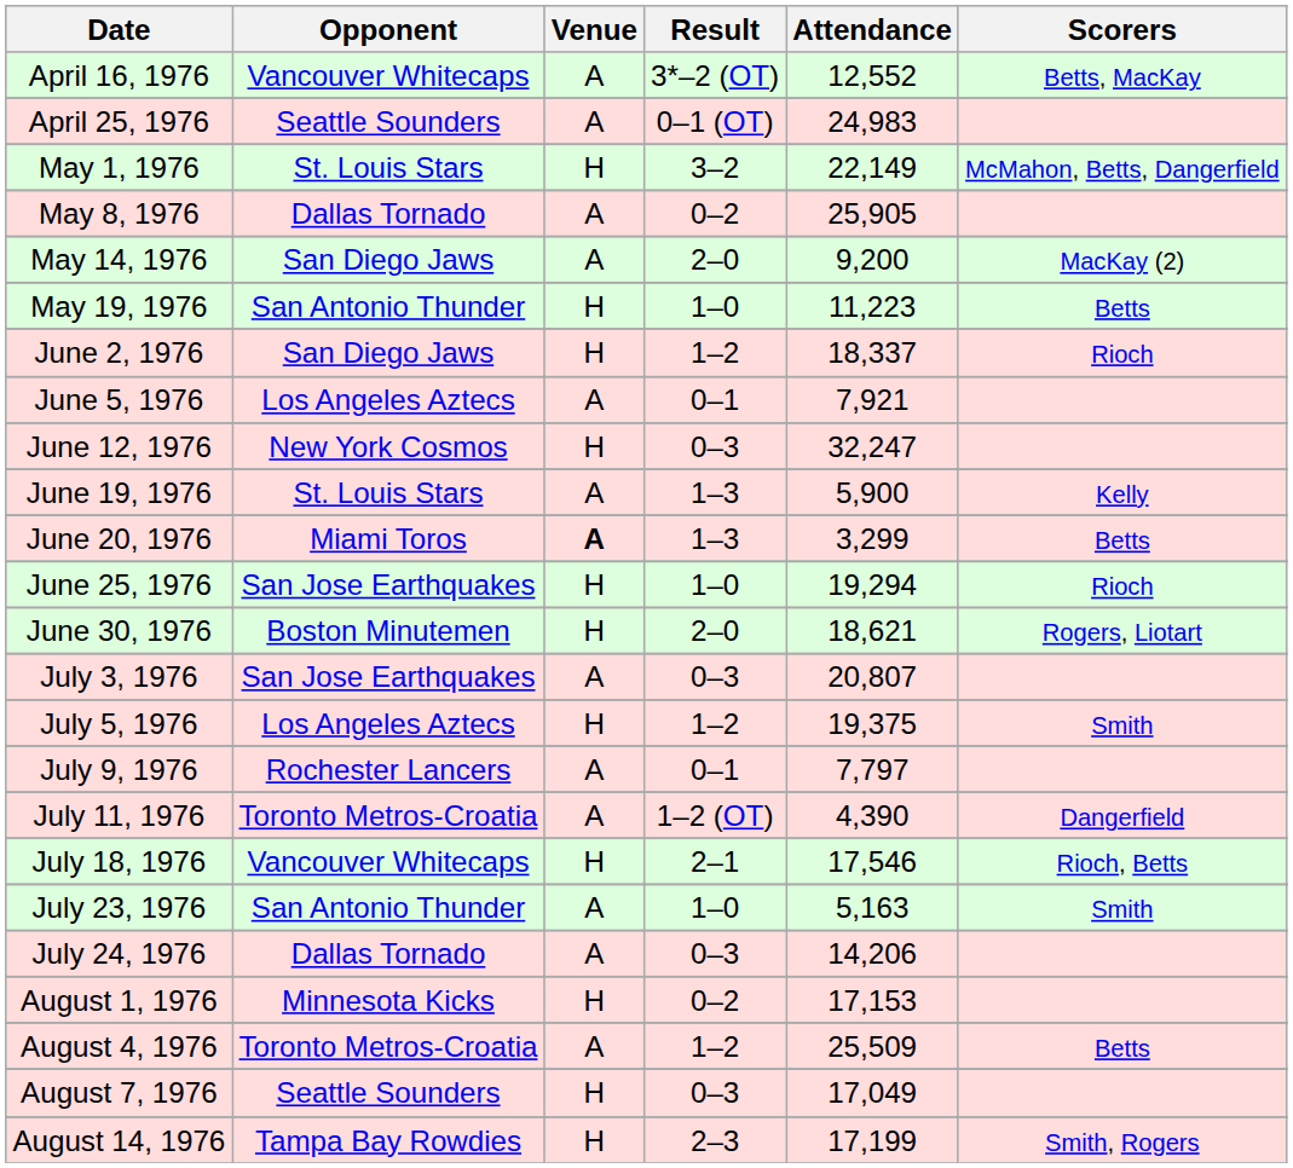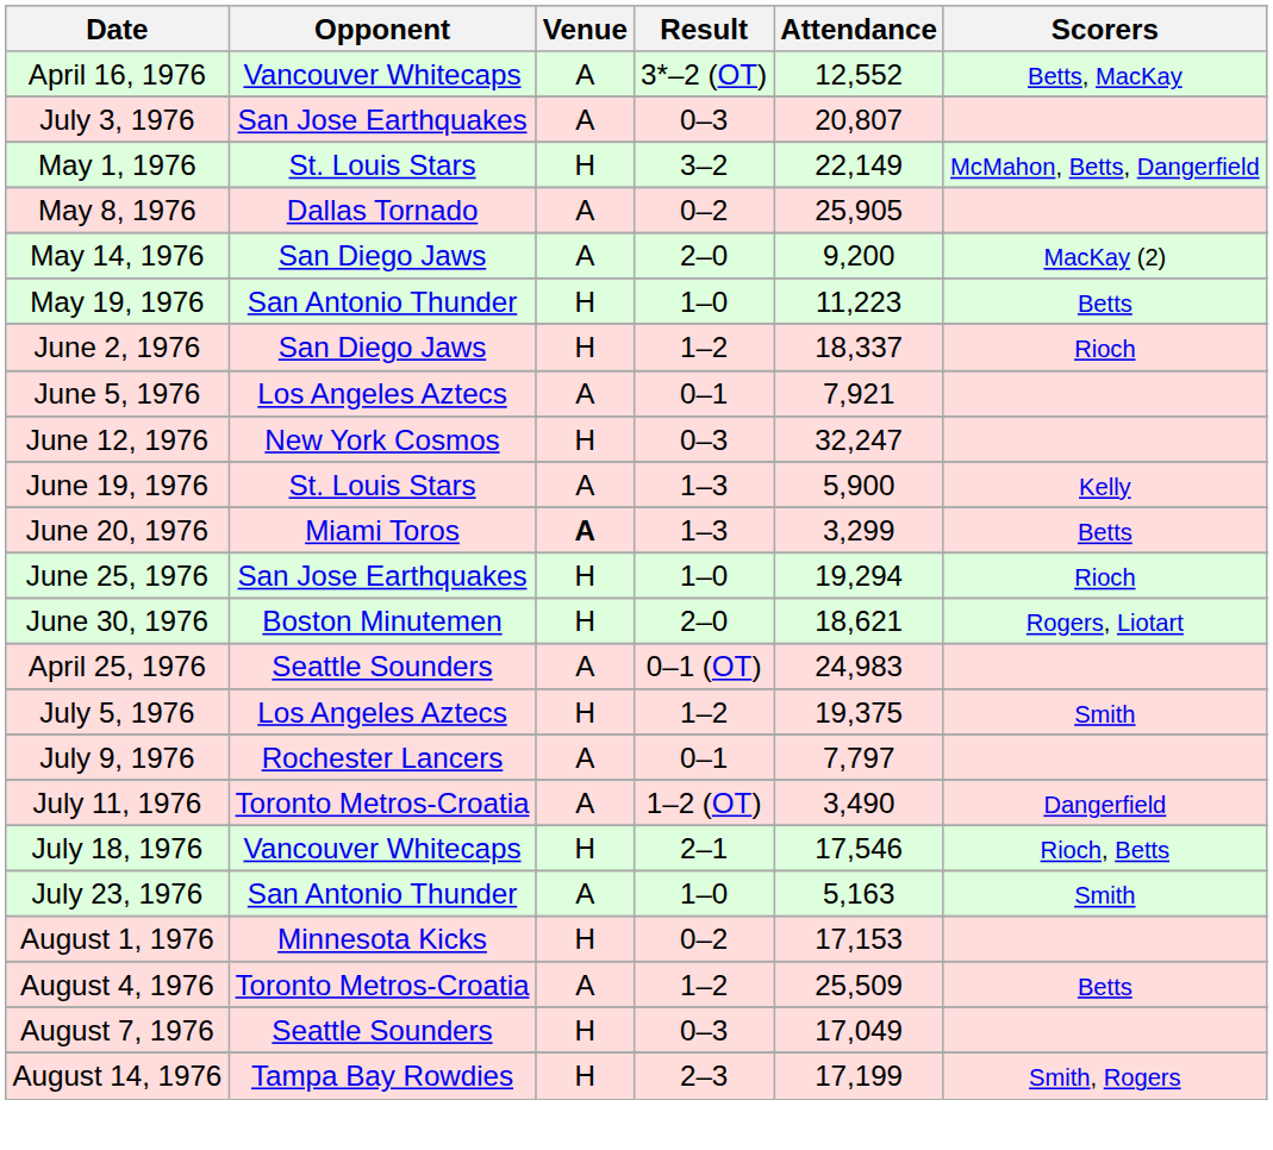 <table class="wikitable" style="font-size:95%; text-align:center">
 <tr>
 <th>Date</th>
 <th>Opponent</th>
 <th>Venue</th>
 <th>Result</th>
 <th>Attendance</th>
 <th>Scorers</th>
 </tr>
 <tr bgcolor="#ddffdd">
 <td>April 16, 1976</td>
 <td><a href='#'>Vancouver Whitecaps</a></td>
 <td>A</td>
 <td>3*–2 (<a href='#'>OT</a>)</td>
 <td>12,552</td>
 <td><small><a href='#'>Betts</a>, <a href='#'>MacKay</a></small></td>
 </tr>
 <tr>
 </tr>
 <tr bgcolor="#ffdddd">
-<td>April 25, 1976</td>
-<td><a href='#'>Seattle Sounders</a></td>
+<td>July 3, 1976</td>
+<td><a href='#'>San Jose Earthquakes</a></td>
 <td>A</td>
-<td>0–1 (<a href='#'>OT</a>)</td>
-<td>24,983</td>
+<td>0–3</td>
+<td>20,807</td>
 <td></td>
 </tr>
 <tr>
 </tr>
 <tr bgcolor="#ddffdd">
 <td>May 1, 1976</td>
 <td><a href='#'>St. Louis Stars</a></td>
 <td>H</td>
 <td>3–2</td>
 <td>22,149</td>
 <td><small><a href='#'>McMahon</a>, <a href='#'>Betts</a>, <a href='#'>Dangerfield</a></small></td>
 </tr>
 <tr>
 </tr>
 <tr bgcolor="#ffdddd">
 <td>May 8, 1976</td>
 <td><a href='#'>Dallas Tornado</a></td>
 <td>A</td>
 <td>0–2</td>
 <td>25,905</td>
 <td></td>
 </tr>
 <tr>
 </tr>
 <tr bgcolor="#ddffdd">
 <td>May 14, 1976</td>
 <td><a href='#'>San Diego Jaws</a></td>
 <td>A</td>
 <td>2–0</td>
 <td>9,200</td>
 <td><small><a href='#'>MacKay</a> (2)</small></td>
 </tr>
 <tr>
 </tr>
 <tr bgcolor="#ddffdd">
 <td>May 19, 1976</td>
 <td><a href='#'>San Antonio Thunder</a></td>
 <td>H</td>
 <td>1–0</td>
 <td>11,223</td>
 <td><small><a href='#'>Betts</a></small></td>
 </tr>
 <tr>
 </tr>
 <tr bgcolor="#ffdddd">
 <td>June 2, 1976</td>
 <td><a href='#'>San Diego Jaws</a></td>
 <td>H</td>
 <td>1–2</td>
 <td>18,337</td>
 <td><small><a href='#'>Rioch</a></small></td>
 </tr>
 <tr>
 </tr>
 <tr bgcolor="#ffdddd">
 <td>June 5, 1976</td>
 <td><a href='#'>Los Angeles Aztecs</a></td>
 <td>A</td>
 <td>0–1</td>
 <td>7,921</td>
 <td></td>
 </tr>
 <tr>
 </tr>
 <tr bgcolor="#ffdddd">
 <td>June 12, 1976</td>
 <td><a href='#'>New York Cosmos</a></td>
 <td>H</td>
 <td>0–3</td>
 <td>32,247</td>
 <td></td>
 </tr>
 <tr>
 </tr>
 <tr bgcolor="#ffdddd">
 <td>June 19, 1976</td>
 <td><a href='#'>St. Louis Stars</a></td>
 <td>A</td>
 <td>1–3</td>
 <td>5,900</td>
 <td><small><a href='#'>Kelly</a></small></td>
 </tr>
 <tr>
 </tr>
 <tr bgcolor="#ffdddd">
 <td>June 20, 1976</td>
 <td><a href='#'>Miami Toros</a></td>
 <td><strong>A</strong></td>
 <td>1–3</td>
 <td>3,299</td>
 <td><small><a href='#'>Betts</a></small></td>
 </tr>
 <tr>
 </tr>
 <tr bgcolor="#ddffdd">
 <td>June 25, 1976</td>
 <td><a href='#'>San Jose Earthquakes</a></td>
 <td>H</td>
 <td>1–0</td>
 <td>19,294</td>
 <td><small><a href='#'>Rioch</a></small></td>
 </tr>
 <tr>
 </tr>
 <tr bgcolor="#ddffdd">
 <td>June 30, 1976</td>
 <td><a href='#'>Boston Minutemen</a></td>
 <td>H</td>
 <td>2–0</td>
 <td>18,621</td>
 <td><small><a href='#'>Rogers</a>, <a href='#'>Liotart</a></small></td>
 </tr>
 <tr>
 </tr>
 <tr bgcolor="#ffdddd">
-<td>July 3, 1976</td>
-<td><a href='#'>San Jose Earthquakes</a></td>
+<td>April 25, 1976</td>
+<td><a href='#'>Seattle Sounders</a></td>
 <td>A</td>
-<td>0–3</td>
-<td>20,807</td>
+<td>0–1 (<a href='#'>OT</a>)</td>
+<td>24,983</td>
 <td></td>
 </tr>
 <tr>
 </tr>
 <tr bgcolor="#ffdddd">
 <td>July 5, 1976</td>
 <td><a href='#'>Los Angeles Aztecs</a></td>
 <td>H</td>
 <td>1–2</td>
 <td>19,375</td>
 <td><small><a href='#'>Smith</a></small></td>
 </tr>
 <tr>
 </tr>
 <tr bgcolor="#ffdddd">
 <td>July 9, 1976</td>
 <td><a href='#'>Rochester Lancers</a></td>
 <td>A</td>
 <td>0–1</td>
 <td>7,797</td>
 <td></td>
 </tr>
 <tr>
 </tr>
 <tr bgcolor="#ffdddd">
 <td>July 11, 1976</td>
 <td><a href='#'>Toronto Metros-Croatia</a></td>
 <td>A</td>
 <td>1–2 (<a href='#'>OT</a>)</td>
-<td>4,390</td>
+<td>3,490</td>
 <td><small><a href='#'>Dangerfield</a></small></td>
 </tr>
 <tr>
 </tr>
 <tr bgcolor="#ddffdd">
 <td>July 18, 1976</td>
 <td><a href='#'>Vancouver Whitecaps</a></td>
 <td>H</td>
 <td>2–1</td>
 <td>17,546</td>
 <td><small><a href='#'>Rioch</a>, <a href='#'>Betts</a></small></td>
 </tr>
 <tr>
 </tr>
 <tr bgcolor="#ddffdd">
 <td>July 23, 1976</td>
 <td><a href='#'>San Antonio Thunder</a></td>
 <td>A</td>
 <td>1–0</td>
 <td>5,163</td>
 <td><small><a href='#'>Smith</a></small></td>
 </tr>
 <tr>
-</tr>
-<tr bgcolor="#ffdddd">
-<td>July 24, 1976</td>
-<td><a href='#'>Dallas Tornado</a></td>
-<td>A</td>
-<td>0–3</td>
-<td>14,206</td>
-<td></td>
 </tr>
 <tr>
 </tr>
 <tr bgcolor="#ffdddd">
 <td>August 1, 1976</td>
 <td><a href='#'>Minnesota Kicks</a></td>
 <td>H</td>
 <td>0–2</td>
 <td>17,153</td>
 <td></td>
 </tr>
 <tr>
 </tr>
 <tr bgcolor="#ffdddd">
 <td>August 4, 1976</td>
 <td><a href='#'>Toronto Metros-Croatia</a></td>
 <td>A</td>
 <td>1–2</td>
 <td>25,509</td>
 <td><small><a href='#'>Betts</a></small></td>
 </tr>
 <tr>
 </tr>
 <tr bgcolor="#ffdddd">
 <td>August 7, 1976</td>
 <td><a href='#'>Seattle Sounders</a></td>
 <td>H</td>
 <td>0–3</td>
 <td>17,049</td>
 <td></td>
 </tr>
 <tr>
 </tr>
 <tr bgcolor="#ffdddd">
 <td>August 14, 1976</td>
 <td><a href='#'>Tampa Bay Rowdies</a></td>
 <td>H</td>
 <td>2–3</td>
 <td>17,199</td>
 <td><small><a href='#'>Smith</a>, <a href='#'>Rogers</a></small></td>
 </tr>
 </table>
